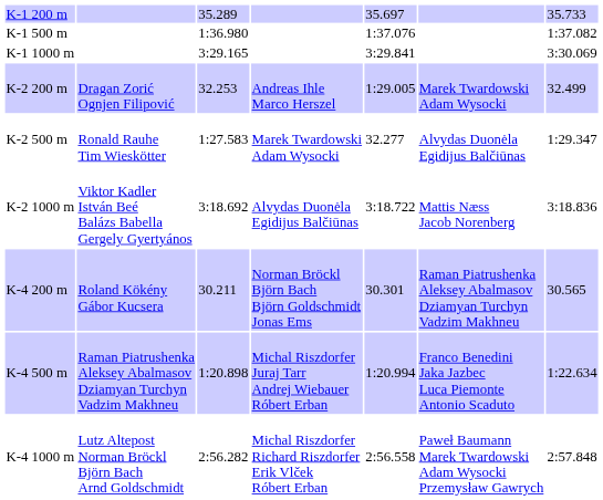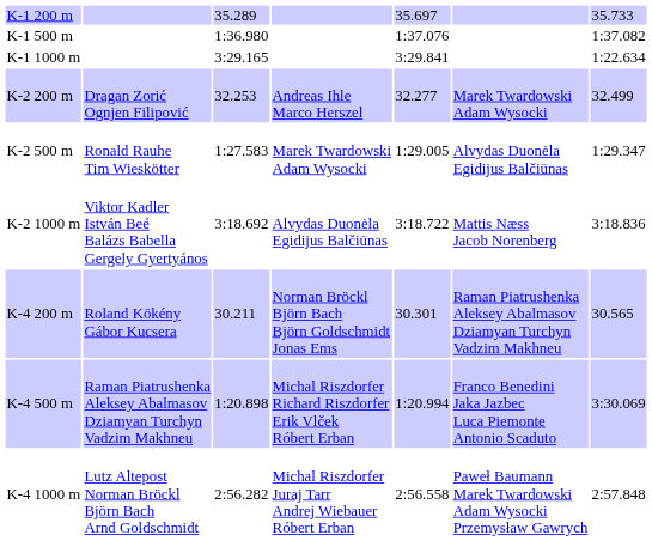 <table>
 <tr bgcolor=ccccff>
 <td><a href='#'>K-1 200 m</a></td>
 <td></td>
 <td>35.289</td>
 <td></td>
 <td>35.697</td>
 <td></td>
 <td>35.733</td>
 </tr>
 <tr>
 <td>K-1 500 m</td>
 <td></td>
 <td>1:36.980</td>
 <td></td>
 <td>1:37.076</td>
 <td></td>
 <td>1:37.082</td>
 </tr>
 <tr>
 <td>K-1 1000 m</td>
 <td></td>
 <td>3:29.165</td>
 <td></td>
 <td>3:29.841</td>
 <td></td>
-<td>3:30.069</td>
+<td>1:22.634</td>
 </tr>
 <tr bgcolor=ccccff>
 <td>K-2 200 m</td>
 <td><br><a href='#'>Dragan Zorić</a><br><a href='#'>Ognjen Filipović</a></td>
 <td>32.253</td>
 <td><br><a href='#'>Andreas Ihle</a><br><a href='#'>Marco Herszel</a></td>
-<td>1:29.005</td>
+<td>32.277</td>
 <td><br><a href='#'>Marek Twardowski</a><br><a href='#'>Adam Wysocki</a></td>
 <td>32.499</td>
 </tr>
 <tr>
 <td>K-2 500 m</td>
 <td><br><a href='#'>Ronald Rauhe</a><br><a href='#'>Tim Wieskötter</a></td>
 <td>1:27.583</td>
 <td><br><a href='#'>Marek Twardowski</a><br><a href='#'>Adam Wysocki</a></td>
-<td>32.277</td>
+<td>1:29.005</td>
 <td><br><a href='#'>Alvydas Duonėla</a><br><a href='#'>Egidijus Balčiūnas</a></td>
 <td>1:29.347</td>
 </tr>
 <tr>
 <td>K-2 1000 m</td>
 <td><br><a href='#'>Viktor Kadler</a><br><a href='#'>István Beé</a><br><a href='#'>Balázs Babella</a><br><a href='#'>Gergely Gyertyános</a></td>
 <td>3:18.692</td>
 <td><br><a href='#'>Alvydas Duonėla</a><br><a href='#'>Egidijus Balčiūnas</a></td>
 <td>3:18.722</td>
 <td><br><a href='#'>Mattis Næss</a><br><a href='#'>Jacob Norenberg</a></td>
 <td>3:18.836</td>
 </tr>
 <tr bgcolor=ccccff>
 <td>K-4 200 m</td>
 <td><br><a href='#'>Roland Kökény</a><br><a href='#'>Gábor Kucsera</a></td>
 <td>30.211</td>
 <td><br><a href='#'>Norman Bröckl</a><br><a href='#'>Björn Bach</a><br><a href='#'>Björn Goldschmidt</a><br><a href='#'>Jonas Ems</a></td>
 <td>30.301</td>
 <td><br><a href='#'>Raman Piatrushenka</a><br><a href='#'>Aleksey Abalmasov</a><br><a href='#'>Dziamyan Turchyn</a><br><a href='#'>Vadzim Makhneu</a></td>
 <td>30.565</td>
 </tr>
 <tr bgcolor=ccccff>
 <td>K-4 500 m</td>
 <td><br><a href='#'>Raman Piatrushenka</a><br><a href='#'>Aleksey Abalmasov</a><br><a href='#'>Dziamyan Turchyn</a><br><a href='#'>Vadzim Makhneu</a></td>
 <td>1:20.898</td>
-<td><br><a href='#'>Michal Riszdorfer</a><br><a href='#'>Juraj Tarr</a><br><a href='#'>Andrej Wiebauer</a><br><a href='#'>Róbert Erban</a></td>
+<td><br><a href='#'>Michal Riszdorfer</a><br><a href='#'>Richard Riszdorfer</a><br><a href='#'>Erik Vlček</a><br><a href='#'>Róbert Erban</a></td>
 <td>1:20.994</td>
 <td><br><a href='#'>Franco Benedini</a><br><a href='#'>Jaka Jazbec</a><br><a href='#'>Luca Piemonte</a><br><a href='#'>Antonio Scaduto</a></td>
-<td>1:22.634</td>
+<td>3:30.069</td>
 </tr>
 <tr>
 <td>K-4 1000 m</td>
 <td><br><a href='#'>Lutz Altepost</a><br><a href='#'>Norman Bröckl</a><br><a href='#'>Björn Bach</a><br><a href='#'>Arnd Goldschmidt</a></td>
 <td>2:56.282</td>
-<td><br><a href='#'>Michal Riszdorfer</a><br><a href='#'>Richard Riszdorfer</a><br><a href='#'>Erik Vlček</a><br><a href='#'>Róbert Erban</a></td>
+<td><br><a href='#'>Michal Riszdorfer</a><br><a href='#'>Juraj Tarr</a><br><a href='#'>Andrej Wiebauer</a><br><a href='#'>Róbert Erban</a></td>
 <td>2:56.558</td>
 <td><br><a href='#'>Paweł Baumann</a><br><a href='#'>Marek Twardowski</a><br><a href='#'>Adam Wysocki</a><br><a href='#'>Przemysław Gawrych</a></td>
 <td>2:57.848</td>
 </tr>
 </table>
